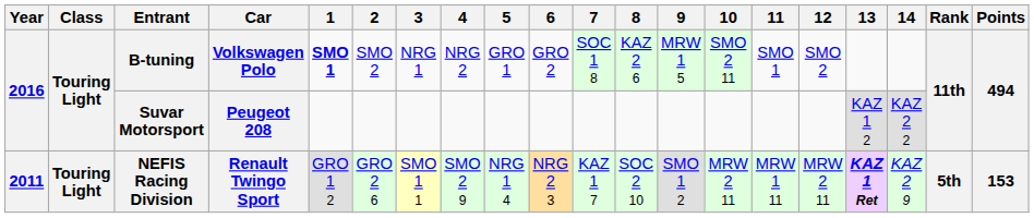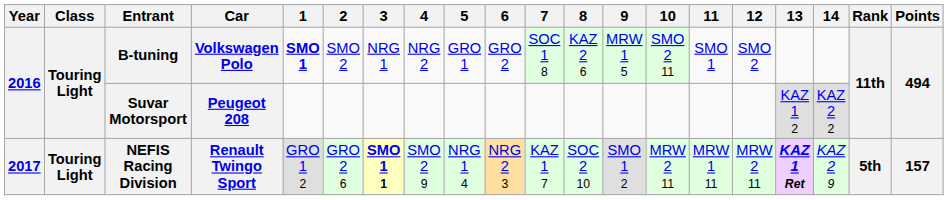 <table class="wikitable" style="text-align:center; font-size:85%">
 <tr valign="top">
 <th>Year</th>
 <th>Class</th>
 <th>Entrant</th>
 <th>Car</th>
 <th>1</th>
 <th>2</th>
 <th>3</th>
 <th>4</th>
 <th>5</th>
 <th>6</th>
 <th>7</th>
 <th>8</th>
 <th>9</th>
 <th>10</th>
 <th>11</th>
 <th>12</th>
 <th>13</th>
 <th>14</th>
 <th>Rank</th>
 <th>Points</th>
 </tr>
 <tr>
 <th rowspan=2><a href='#'>2016</a></th>
 <th rowspan=2>Touring Light</th>
 <th>B-tuning</th>
 <th><a href='#'>Volkswagen Polo</a></th>
 <td><strong><a href='#'>SMO<br>1</a><br></strong></td>
 <td><a href='#'>SMO<br>2</a><br></td>
 <td><a href='#'>NRG<br>1</a><br></td>
 <td><a href='#'>NRG<br>2</a><br></td>
 <td><a href='#'>GRO<br>1</a><br></td>
 <td><a href='#'>GRO<br>2</a><br></td>
 <td style="background:#dfffdf;"><a href='#'>SOC<br>1</a><br><small>8</small></td>
 <td style="background:#dfffdf;"><a href='#'>KAZ<br>2</a><br><small>6</small></td>
 <td style="background:#dfffdf;"><a href='#'>MRW<br>1</a><br><small>5</small></td>
 <td style="background:#dfffdf;"><a href='#'>SMO<br>2</a><br><small>11</small></td>
 <td><a href='#'>SMO<br>1</a><br></td>
 <td><a href='#'>SMO<br>2</a><br></td>
 <td></td>
 <td></td>
 <th rowspan=2>11th</th>
 <th rowspan=2>494</th>
 </tr>
 <tr>
 <th>Suvar Motorsport</th>
 <th><a href='#'>Peugeot 208</a></th>
 <td></td>
 <td></td>
 <td></td>
 <td></td>
 <td></td>
 <td></td>
 <td></td>
 <td></td>
 <td></td>
 <td></td>
 <td></td>
 <td></td>
 <td style="background:#dfdfdf;"><a href='#'>KAZ<br>1</a><br><small>2</small></td>
 <td style="background:#dfdfdf;"><a href='#'>KAZ<br>2</a><br><small>2</small></td>
 </tr>
 <tr>
-<th><a href='#'>2011</a></th>
+<th><a href='#'>2017</a></th>
 <th>Touring Light</th>
 <th>NEFIS Racing Division</th>
 <th><a href='#'>Renault Twingo Sport</a></th>
 <td style="background:#dfdfdf;"><a href='#'>GRO<br>1</a><br><small>2</small></td>
 <td style="background:#dfffdf;"><a href='#'>GRO<br>2</a><br><small>6</small></td>
-<td style="background:#FFFFBF;"><a href='#'>SMO<br>1</a><br><small>1</small></td>
+<td style="background:#FFFFBF;"><strong><a href='#'>SMO<br>1</a><br><small>1</small></strong></td>
 <td style="background:#dfffdf;"><a href='#'>SMO<br>2</a><br><small>9</small></td>
 <td style="background:#dfffdf;"><a href='#'>NRG<br>1</a><br><small>4</small></td>
 <td style="background:#ffdf9f;"><a href='#'>NRG<br>2</a><br><small>3</small></td>
 <td style="background:#dfffdf;"><a href='#'>KAZ<br>1</a><br><small>7</small></td>
 <td style="background:#dfffdf;"><a href='#'>SOC<br>2</a><br><small>10</small></td>
 <td style="background:#dfdfdf;"><a href='#'>SMO<br>1</a><br><small>2</small></td>
 <td style="background:#dfffdf;"><a href='#'>MRW<br>2</a><br><small>11</small></td>
 <td style="background:#dfffdf;"><a href='#'>MRW<br>1</a><br><small>11</small></td>
 <td style="background:#dfffdf;"><a href='#'>MRW<br>2</a><br><small>11</small></td>
 <td style="background:#efcfff;"><strong><em><a href='#'>KAZ<br>1</a><br><small>Ret</small></em></strong></td>
 <td style="background:#dfffdf;"><em><a href='#'>KAZ<br>2</a><br><small>9</small></em></td>
 <th>5th</th>
-<th>153</th>
+<th>157</th>
 </tr>
 </table>
